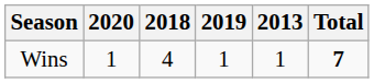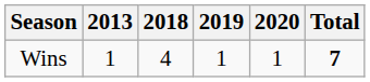 <table class="wikitable">
 <tr>
 <th>Season</th>
-<th>2020</th>
+<th>2013</th>
 <th>2018</th>
 <th>2019</th>
-<th>2013</th>
+<th>2020</th>
 <th><strong>Total</strong></th>
 </tr>
 <tr align="center">
 <td>Wins</td>
 <td>1</td>
 <td>4</td>
 <td>1</td>
 <td>1</td>
 <td><strong>7</strong></td>
 </tr>
 </table>
